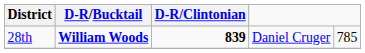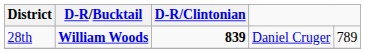 <table class=wikitable>
 <tr bgcolor=lightgrey>
 <th>District</th>
 <th><a href='#'>D-R</a>/<a href='#'>Bucktail</a></th>
 <th><a href='#'>D-R/Clintonian</a></th>
 </tr>
 <tr>
 <td><a href='#'>28th</a></td>
 <td><strong><a href='#'>William Woods</a></strong></td>
 <td align="right"><strong>839</strong></td>
 <td><a href='#'>Daniel Cruger</a></td>
-<td align="right">785</td>
+<td align="right">789</td>
 </tr>
 <tr>
 </tr>
 </table>
